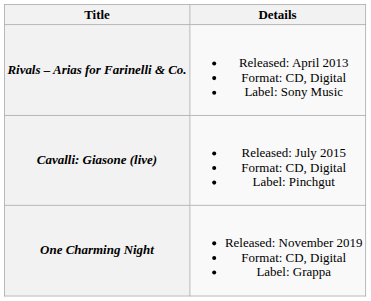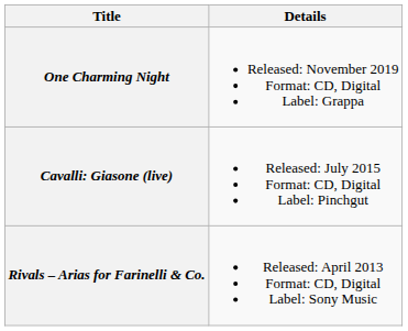 <table class="wikitable plainrowheaders" style="text-align:center;" border="1">
 <tr>
 <th>Title</th>
 <th>Details</th>
 </tr>
 <tr>
-<th scope="row"><em>Rivals – Arias for Farinelli & Co.</em></th>
-<td><br><ul><li>Released: April 2013</li><li>Format: CD, Digital</li><li>Label: Sony Music</li></ul></td>
+<th scope="row"><em>One Charming Night</em></th>
+<td><br><ul><li>Released: November 2019</li><li>Format: CD, Digital</li><li>Label: Grappa</li></ul></td>
 </tr>
 <tr>
 <th scope="row"><em>Cavalli: Giasone (live)</em></th>
 <td><br><ul><li>Released: July 2015</li><li>Format: CD, Digital</li><li>Label: Pinchgut</li></ul></td>
 </tr>
 <tr>
-<th scope="row"><em>One Charming Night</em></th>
-<td><br><ul><li>Released: November 2019</li><li>Format: CD, Digital</li><li>Label: Grappa</li></ul></td>
+<th scope="row"><em>Rivals – Arias for Farinelli & Co.</em></th>
+<td><br><ul><li>Released: April 2013</li><li>Format: CD, Digital</li><li>Label: Sony Music</li></ul></td>
 </tr>
 </table>
